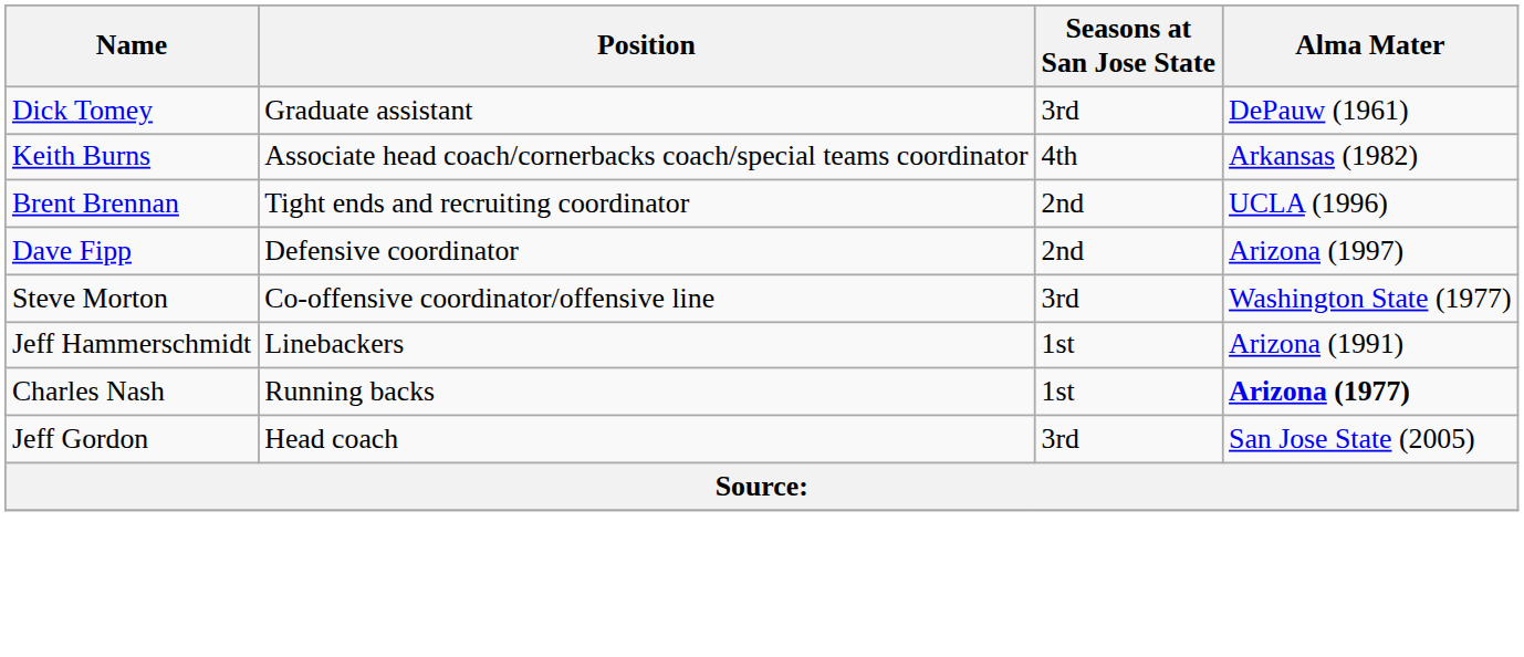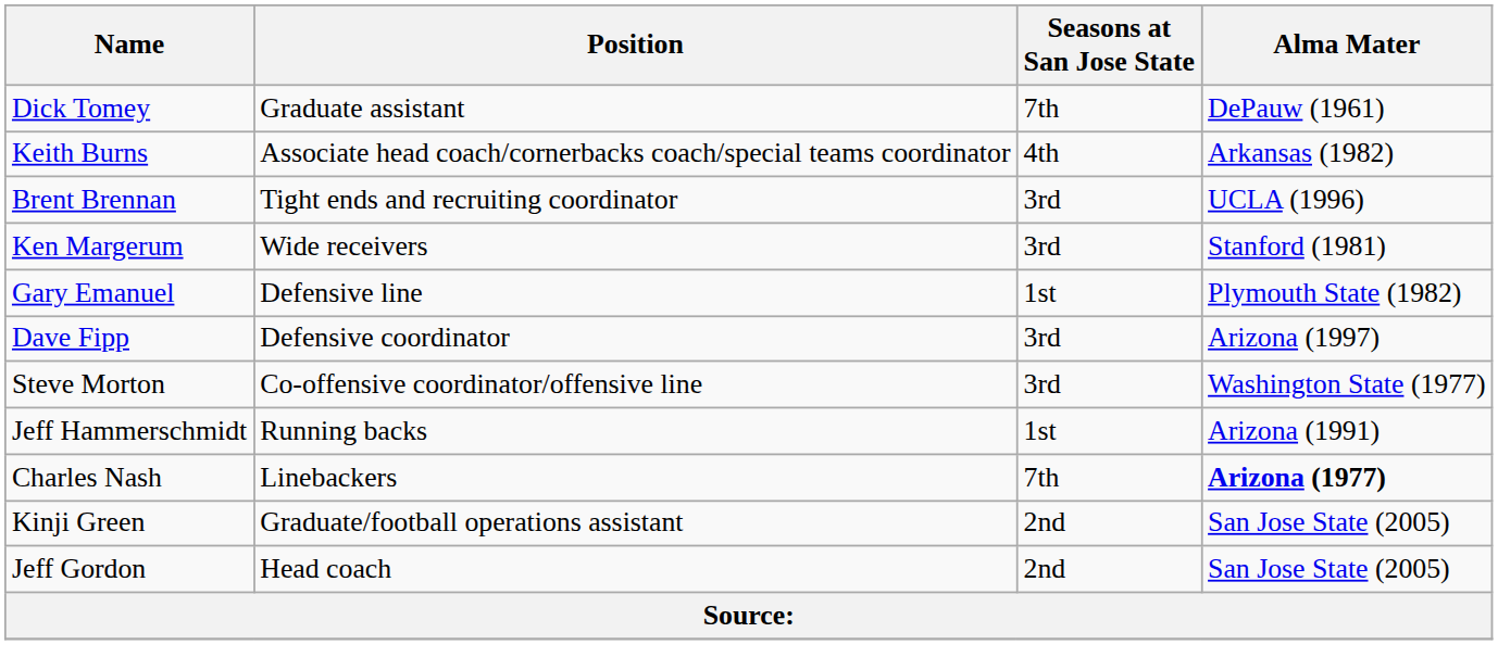 <table class="wikitable" border="1" style="font-size:90%;">
 <tr>
 <th>Name</th>
 <th>Position</th>
 <th>Seasons at<br>San Jose State</th>
 <th>Alma Mater</th>
 </tr>
 <tr>
 <td><a href='#'>Dick Tomey</a></td>
 <td>Graduate assistant</td>
-<td>3rd</td>
+<td>7th</td>
 <td><a href='#'>DePauw</a> (1961)</td>
 </tr>
 <tr>
 <td><a href='#'>Keith Burns</a></td>
 <td>Associate head coach/cornerbacks coach/special teams coordinator</td>
 <td>4th</td>
 <td><a href='#'>Arkansas</a> (1982)</td>
 </tr>
 <tr>
 <td><a href='#'>Brent Brennan</a></td>
 <td>Tight ends and recruiting coordinator</td>
-<td>2nd</td>
+<td>3rd</td>
 <td><a href='#'>UCLA</a> (1996)</td>
+</tr>
+<tr>
+<td><a href='#'>Ken Margerum</a></td>
+<td>Wide receivers</td>
+<td>3rd</td>
+<td><a href='#'>Stanford</a> (1981)</td>
+</tr>
+<tr>
+<td><a href='#'>Gary Emanuel</a></td>
+<td>Defensive line</td>
+<td>1st</td>
+<td><a href='#'>Plymouth State</a> (1982)</td>
 </tr>
 <tr>
 <td><a href='#'>Dave Fipp</a></td>
 <td>Defensive coordinator</td>
-<td>2nd</td>
+<td>3rd</td>
 <td><a href='#'>Arizona</a> (1997)</td>
 </tr>
 <tr>
 <td>Steve Morton</td>
 <td>Co-offensive coordinator/offensive line</td>
 <td>3rd</td>
 <td><a href='#'>Washington State</a> (1977)</td>
 </tr>
 <tr>
 <td>Jeff Hammerschmidt</td>
-<td>Linebackers</td>
+<td>Running backs</td>
 <td>1st</td>
 <td><a href='#'>Arizona</a> (1991)</td>
 </tr>
 <tr>
 <td>Charles Nash</td>
-<td>Running backs</td>
-<td>1st</td>
+<td>Linebackers</td>
+<td>7th</td>
 <td><strong><a href='#'>Arizona</a> (1977)</strong></td>
+</tr>
+<tr>
+<td>Kinji Green</td>
+<td>Graduate/football operations assistant</td>
+<td>2nd</td>
+<td><a href='#'>San Jose State</a> (2005)</td>
 </tr>
 <tr>
 <td>Jeff Gordon</td>
 <td>Head coach</td>
-<td>3rd</td>
+<td>2nd</td>
 <td><a href='#'>San Jose State</a> (2005)</td>
 </tr>
 <tr>
 <th align=center colspan=4>Source:</th>
 </tr>
 <tr>
 </tr>
 </table>
